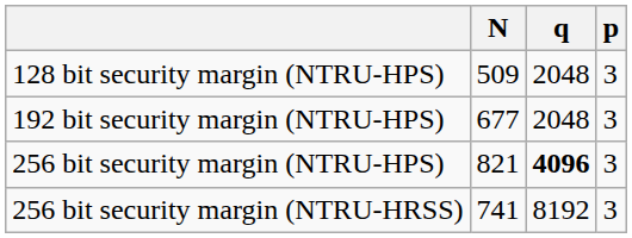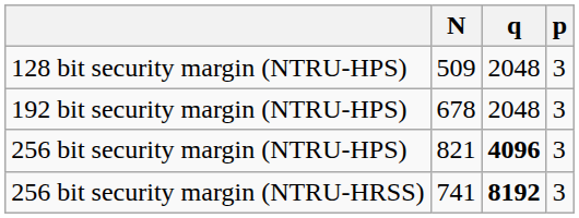 <table class="wikitable">
 <tr>
 <th></th>
 <th><strong>N</strong></th>
 <th><strong>q</strong></th>
 <th><strong>p</strong></th>
 </tr>
 <tr>
 <td>128 bit security margin (NTRU-HPS)</td>
 <td>509</td>
 <td>2048</td>
 <td>3</td>
 </tr>
 <tr>
 <td>192 bit security margin (NTRU-HPS)</td>
-<td>677</td>
+<td>678</td>
 <td>2048</td>
 <td>3</td>
 </tr>
 <tr>
 <td>256 bit security margin (NTRU-HPS)</td>
 <td>821</td>
 <td><strong>4096</strong></td>
 <td>3</td>
 </tr>
 <tr>
 <td>256 bit security margin (NTRU-HRSS)</td>
 <td>741</td>
-<td>8192</td>
+<td><strong>8192</strong></td>
 <td>3</td>
 </tr>
 </table>
